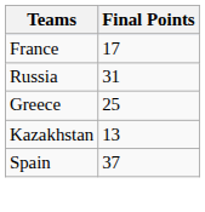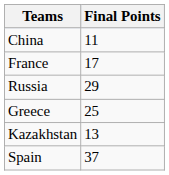 <table class="wikitable sortable">
 <tr style="background:#b0c4de; text-align:center;">
 <th>Teams</th>
 <th>Final Points</th>
+</tr>
+<tr>
+<td>China</td>
+<td>11</td>
 </tr>
 <tr>
 <td>France</td>
 <td>17</td>
 </tr>
 <tr>
 <td>Russia</td>
-<td>31</td>
+<td>29</td>
 </tr>
 <tr>
 <td>Greece</td>
 <td>25</td>
 </tr>
 <tr>
 <td>Kazakhstan</td>
 <td>13</td>
 </tr>
 <tr>
 <td>Spain</td>
 <td>37</td>
 </tr>
 </table>
